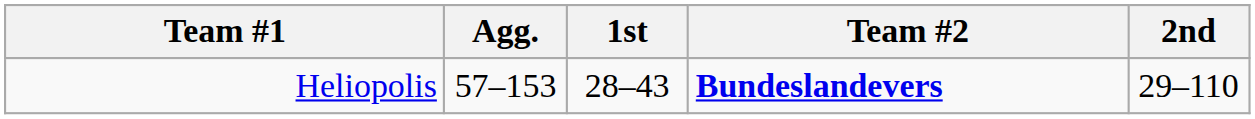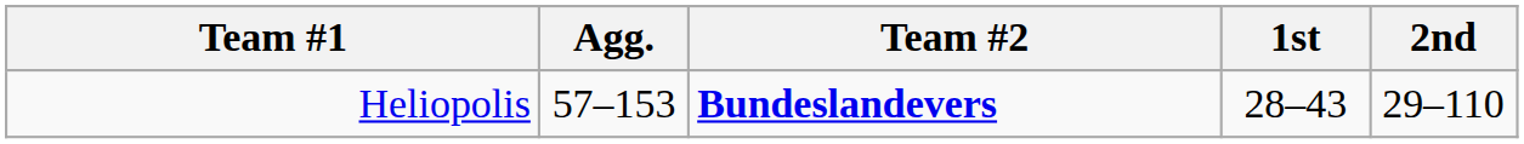 <table class=wikitable style="text-align:center">
 <tr>
 <th width=200>Team #1</th>
 <th width=50>Agg.</th>
+<th width=200>Team #2</th>
 <th width=50>1st</th>
-<th width=200>Team #2</th>
 <th width=50>2nd</th>
 </tr>
 <tr>
 <td align=right><a href='#'>Heliopolis</a> </td>
 <td align=center>57–153</td>
+<td align=left> <strong><a href='#'>Bundeslandevers</a></strong></td>
 <td align=center>28–43</td>
-<td align=left> <strong><a href='#'>Bundeslandevers</a></strong></td>
 <td align=center>29–110</td>
 </tr>
 </table>
